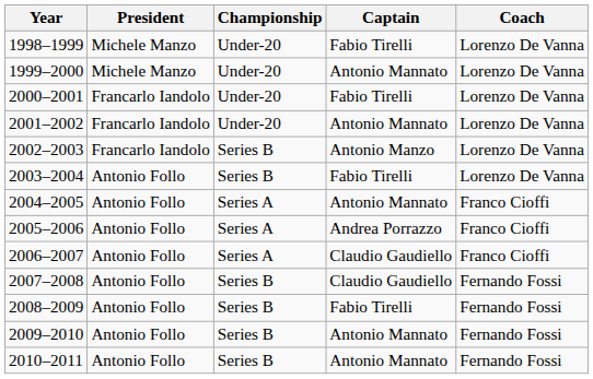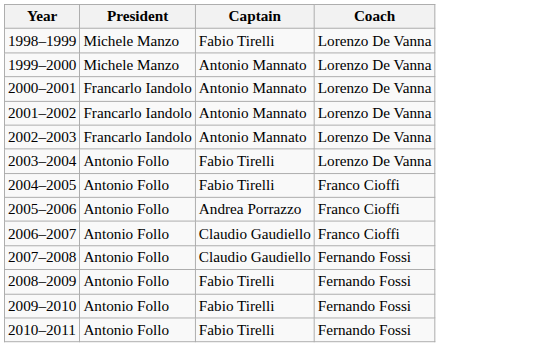 <table class="wikitable">
 <tr>
 <th>Year</th>
 <th>President</th>
-<th>Championship</th>
 <th>Captain</th>
 <th>Coach</th>
 </tr>
 <tr>
 <td>1998–1999</td>
 <td> Michele Manzo</td>
-<td>Under-20</td>
 <td> Fabio Tirelli</td>
 <td> Lorenzo De Vanna</td>
 </tr>
 <tr>
 <td>1999–2000</td>
 <td> Michele Manzo</td>
-<td>Under-20</td>
 <td> Antonio Mannato</td>
 <td> Lorenzo De Vanna</td>
 </tr>
 <tr>
 <td>2000–2001</td>
 <td> Francarlo Iandolo</td>
-<td>Under-20</td>
-<td> Fabio Tirelli</td>
+<td> Antonio Mannato</td>
 <td> Lorenzo De Vanna</td>
 </tr>
 <tr>
 <td>2001–2002</td>
 <td> Francarlo Iandolo</td>
-<td>Under-20</td>
 <td> Antonio Mannato</td>
 <td> Lorenzo De Vanna</td>
 </tr>
 <tr>
 <td>2002–2003</td>
 <td> Francarlo Iandolo</td>
-<td>Series B</td>
-<td> Antonio Manzo</td>
+<td> Antonio Mannato</td>
 <td> Lorenzo De Vanna</td>
 </tr>
 <tr>
 <td>2003–2004</td>
 <td> Antonio Follo</td>
-<td>Series B</td>
 <td> Fabio Tirelli</td>
 <td> Lorenzo De Vanna</td>
 </tr>
 <tr>
 <td>2004–2005</td>
 <td> Antonio Follo</td>
-<td>Series A</td>
-<td> Antonio Mannato</td>
+<td> Fabio Tirelli</td>
 <td> Franco Cioffi</td>
 </tr>
 <tr>
 <td>2005–2006</td>
 <td> Antonio Follo</td>
-<td>Series A</td>
 <td> Andrea Porrazzo</td>
 <td> Franco Cioffi</td>
 </tr>
 <tr>
 <td>2006–2007</td>
 <td> Antonio Follo</td>
-<td>Series A</td>
 <td> Claudio Gaudiello</td>
 <td> Franco Cioffi</td>
 </tr>
 <tr>
 <td>2007–2008</td>
 <td> Antonio Follo</td>
-<td>Series B</td>
 <td> Claudio Gaudiello</td>
 <td> Fernando Fossi</td>
 </tr>
 <tr>
 <td>2008–2009</td>
 <td> Antonio Follo</td>
-<td>Series B</td>
 <td> Fabio Tirelli</td>
 <td> Fernando Fossi</td>
 </tr>
 <tr>
 <td>2009–2010</td>
 <td> Antonio Follo</td>
-<td>Series B</td>
-<td> Antonio Mannato</td>
+<td> Fabio Tirelli</td>
 <td> Fernando Fossi</td>
 </tr>
 <tr>
 <td>2010–2011</td>
 <td> Antonio Follo</td>
-<td>Series B</td>
-<td> Antonio Mannato</td>
+<td> Fabio Tirelli</td>
 <td> Fernando Fossi</td>
 </tr>
 </table>
